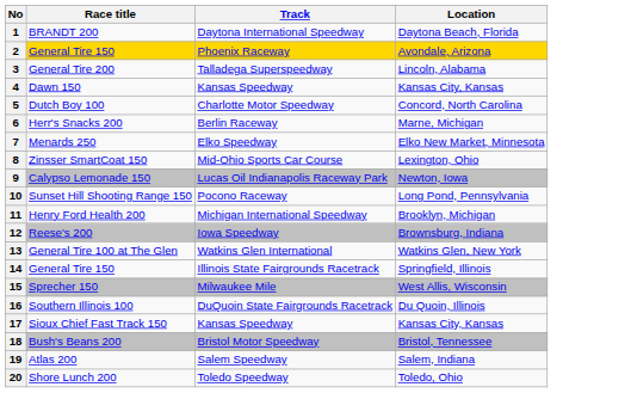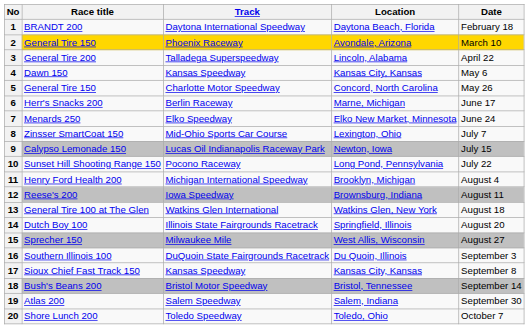 <table class="wikitable" style="font-size:85%">
 <tr>
 <th>No</th>
 <th>Race title</th>
 <th><a href='#'>Track</a></th>
 <th>Location</th>
+<th>Date</th>
 </tr>
 <tr>
 <th>1</th>
 <td><a href='#'>BRANDT 200</a></td>
 <td><a href='#'>Daytona International Speedway</a></td>
 <td><a href='#'>Daytona Beach, Florida</a></td>
+<td>February 18</td>
 </tr>
 <tr>
 <th>2</th>
 <td bgcolor=gold><a href='#'>General Tire 150</a></td>
 <td bgcolor=gold><a href='#'>Phoenix Raceway</a></td>
 <td bgcolor=gold><a href='#'>Avondale, Arizona</a></td>
+<td bgcolor=gold>March 10</td>
 </tr>
 <tr>
 <th>3</th>
 <td><a href='#'>General Tire 200</a></td>
 <td><a href='#'>Talladega Superspeedway</a></td>
 <td><a href='#'>Lincoln, Alabama</a></td>
+<td>April 22</td>
 </tr>
 <tr>
 <th>4</th>
 <td><a href='#'>Dawn 150</a></td>
 <td><a href='#'>Kansas Speedway</a></td>
 <td><a href='#'>Kansas City, Kansas</a></td>
+<td>May 6</td>
 </tr>
 <tr>
 <th>5</th>
-<td><a href='#'>Dutch Boy 100</a></td>
+<td><a href='#'>General Tire 150</a></td>
 <td><a href='#'>Charlotte Motor Speedway</a></td>
 <td><a href='#'>Concord, North Carolina</a></td>
+<td>May 26</td>
 </tr>
 <tr>
 <th>6</th>
 <td><a href='#'>Herr's Snacks 200</a></td>
 <td><a href='#'>Berlin Raceway</a></td>
 <td><a href='#'>Marne, Michigan</a></td>
+<td>June 17</td>
 </tr>
 <tr>
 <th>7</th>
 <td><a href='#'>Menards 250</a></td>
 <td><a href='#'>Elko Speedway</a></td>
 <td><a href='#'>Elko New Market, Minnesota</a></td>
+<td>June 24</td>
 </tr>
 <tr>
 <th>8</th>
 <td><a href='#'>Zinsser SmartCoat 150</a></td>
 <td><a href='#'>Mid-Ohio Sports Car Course</a></td>
 <td><a href='#'>Lexington, Ohio</a></td>
+<td>July 7</td>
 </tr>
 <tr>
 <th>9</th>
 <td bgcolor=silver><a href='#'>Calypso Lemonade 150</a></td>
 <td bgcolor=silver><a href='#'>Lucas Oil Indianapolis Raceway Park</a></td>
 <td bgcolor=silver><a href='#'>Newton, Iowa</a></td>
+<td bgcolor=silver>July 15</td>
 </tr>
 <tr>
 <th>10</th>
 <td><a href='#'>Sunset Hill Shooting Range 150</a></td>
 <td><a href='#'>Pocono Raceway</a></td>
 <td><a href='#'>Long Pond, Pennsylvania</a></td>
+<td>July 22</td>
 </tr>
 <tr>
 <th>11</th>
 <td><a href='#'>Henry Ford Health 200</a></td>
 <td><a href='#'>Michigan International Speedway</a></td>
 <td><a href='#'>Brooklyn, Michigan</a></td>
+<td>August 4</td>
 </tr>
 <tr>
 <th>12</th>
 <td bgcolor=silver><a href='#'>Reese's 200</a></td>
 <td bgcolor=silver><a href='#'>Iowa Speedway</a></td>
 <td bgcolor=silver><a href='#'>Brownsburg, Indiana</a></td>
+<td bgcolor=silver>August 11</td>
 </tr>
 <tr>
 <th>13</th>
 <td><a href='#'>General Tire 100 at The Glen</a></td>
 <td><a href='#'>Watkins Glen International</a></td>
 <td><a href='#'>Watkins Glen, New York</a></td>
+<td>August 18</td>
 </tr>
 <tr>
 <th>14</th>
-<td><a href='#'>General Tire 150</a></td>
+<td><a href='#'>Dutch Boy 100</a></td>
 <td><a href='#'>Illinois State Fairgrounds Racetrack</a></td>
 <td><a href='#'>Springfield, Illinois</a></td>
+<td>August 20</td>
 </tr>
 <tr>
 <th>15</th>
 <td bgcolor=silver><a href='#'>Sprecher 150</a></td>
 <td bgcolor=silver><a href='#'>Milwaukee Mile</a></td>
 <td bgcolor=silver><a href='#'>West Allis, Wisconsin</a></td>
+<td bgcolor=silver>August 27</td>
 </tr>
 <tr>
 <th>16</th>
 <td><a href='#'>Southern Illinois 100</a></td>
 <td><a href='#'>DuQuoin State Fairgrounds Racetrack</a></td>
 <td><a href='#'>Du Quoin, Illinois</a></td>
+<td>September 3</td>
 </tr>
 <tr>
 <th>17</th>
 <td><a href='#'>Sioux Chief Fast Track 150</a></td>
 <td><a href='#'>Kansas Speedway</a></td>
 <td><a href='#'>Kansas City, Kansas</a></td>
+<td>September 8</td>
 </tr>
 <tr>
 <th>18</th>
 <td bgcolor=silver><a href='#'>Bush's Beans 200</a></td>
 <td bgcolor=silver><a href='#'>Bristol Motor Speedway</a></td>
 <td bgcolor=silver><a href='#'>Bristol, Tennessee</a></td>
+<td bgcolor=silver>September 14</td>
 </tr>
 <tr>
 <th>19</th>
 <td><a href='#'>Atlas 200</a></td>
 <td><a href='#'>Salem Speedway</a></td>
 <td><a href='#'>Salem, Indiana</a></td>
+<td>September 30</td>
 </tr>
 <tr>
 <th>20</th>
 <td><a href='#'>Shore Lunch 200</a></td>
 <td><a href='#'>Toledo Speedway</a></td>
 <td><a href='#'>Toledo, Ohio</a></td>
+<td>October 7</td>
 </tr>
 </table>
